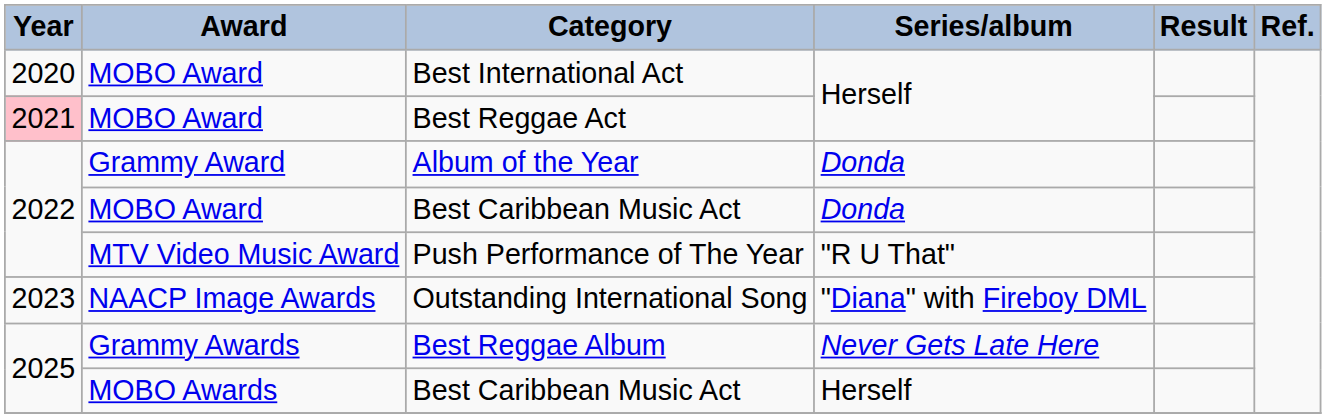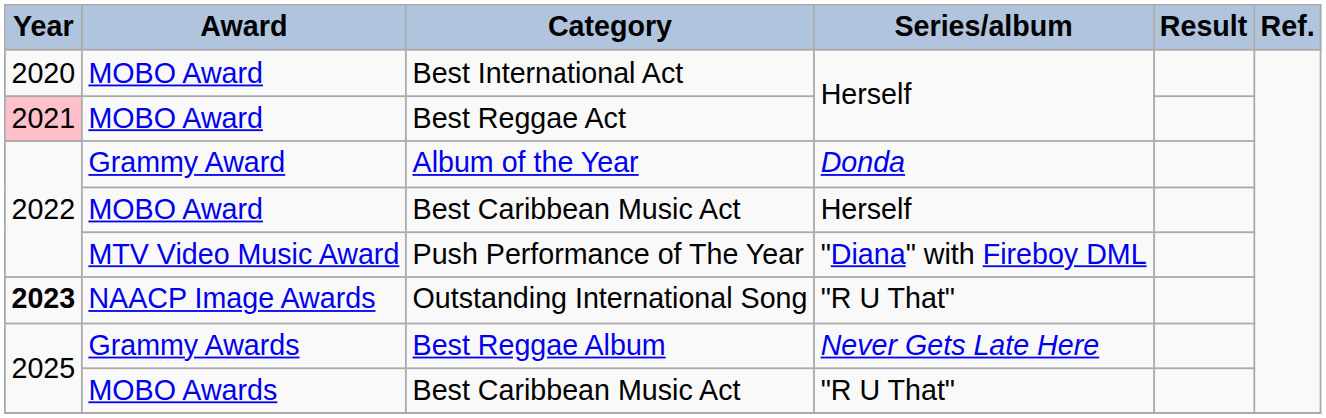 <table class="wikitable">
 <tr>
 <th style="background:#b0c4de;">Year</th>
 <th style="background:#b0c4de;">Award</th>
 <th style="background:#b0c4de;">Category</th>
 <th style="background:#b0c4de;">Series/album</th>
 <th style="background:#b0c4de;">Result</th>
 <th style="background:#b0c4de;">Ref.</th>
 </tr>
 <tr>
 <td>2020</td>
 <td><a href='#'>MOBO Award</a></td>
 <td>Best International Act</td>
 <td rowspan="2">Herself</td>
 <td></td>
 <td rowspan="8" align="center"></td>
 </tr>
 <tr>
 <td style="background: pink;">2021</td>
 <td><a href='#'>MOBO Award</a></td>
 <td>Best Reggae Act</td>
 <td></td>
 </tr>
 <tr>
 <td rowspan="3">2022</td>
 <td><a href='#'>Grammy Award</a></td>
 <td><a href='#'>Album of the Year</a></td>
 <td><em><a href='#'>Donda</a></em></td>
 <td></td>
 </tr>
 <tr>
 <td><a href='#'>MOBO Award</a></td>
 <td>Best Caribbean Music Act</td>
-<td><em><a href='#'>Donda</a></em></td>
+<td>Herself</td>
 <td></td>
 </tr>
 <tr>
 <td><a href='#'>MTV Video Music Award</a></td>
 <td>Push Performance of The Year</td>
-<td>"R U That"</td>
+<td>"<a href='#'>Diana</a>" with <a href='#'>Fireboy DML</a></td>
 <td></td>
 </tr>
 <tr>
-<td>2023</td>
+<td><strong>2023</strong></td>
 <td><a href='#'>NAACP Image Awards</a></td>
 <td>Outstanding International Song</td>
-<td>"<a href='#'>Diana</a>" with <a href='#'>Fireboy DML</a></td>
+<td>"R U That"</td>
 <td></td>
 </tr>
 <tr>
 <td rowspan="2">2025</td>
 <td><a href='#'>Grammy Awards</a></td>
 <td><a href='#'>Best Reggae Album</a></td>
 <td><em><a href='#'>Never Gets Late Here</a></em></td>
 <td></td>
 </tr>
 <tr>
 <td><a href='#'>MOBO Awards</a></td>
 <td>Best Caribbean Music Act</td>
-<td>Herself</td>
+<td>"R U That"</td>
 <td></td>
 </tr>
 <tr>
 </tr>
 </table>
